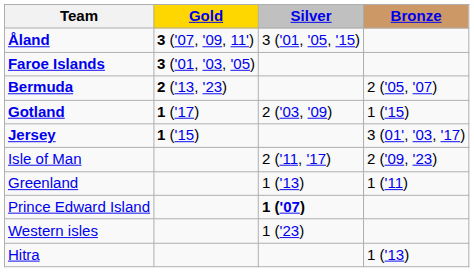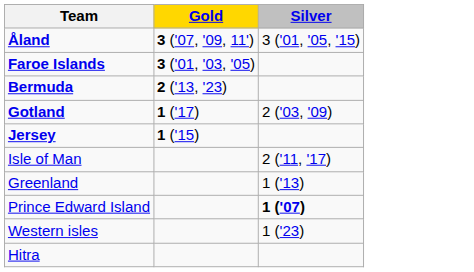 <table class="wikitable">
 <tr align=left>
 <th>Team</th>
 <th style="background-color: gold"><a href='#'>Gold</a></th>
 <th style="background-color: silver"><a href='#'>Silver</a></th>
-<th style="background-color: #CC9966"><a href='#'>Bronze</a></th>
 </tr>
 <tr>
 <td> <strong><a href='#'>Åland</a></strong></td>
 <td><strong>3</strong> (<a href='#'>'07</a>, <a href='#'>'09</a>, <a href='#'>11'</a>)</td>
 <td>3 (<a href='#'>'01</a>, <a href='#'>'05</a>, <a href='#'>'15</a>)</td>
-<td></td>
 </tr>
 <tr>
 <td> <strong><a href='#'>Faroe Islands</a></strong></td>
 <td><strong>3</strong> (<a href='#'>'01</a>, <a href='#'>'03</a>, <a href='#'>'05</a>)</td>
-<td></td>
 <td></td>
 </tr>
 <tr>
 <td> <strong><a href='#'>Bermuda</a></strong></td>
 <td><strong>2</strong> (<a href='#'>'13</a>, <a href='#'>'23</a>)</td>
 <td></td>
-<td>2 (<a href='#'>'05</a>, <a href='#'>'07</a>)</td>
 </tr>
 <tr>
 <td> <strong><a href='#'>Gotland</a></strong></td>
 <td><strong>1</strong> (<a href='#'>'17</a>)</td>
 <td>2 (<a href='#'>'03</a>, <a href='#'>'09</a>)</td>
-<td>1 (<a href='#'>'15</a>)</td>
 </tr>
 <tr>
 <td> <strong><a href='#'>Jersey</a></strong></td>
 <td><strong>1</strong> (<a href='#'>'15</a>)</td>
 <td></td>
-<td>3 (<a href='#'>01'</a>, <a href='#'>'03</a>, <a href='#'>'17</a>)</td>
 </tr>
 <tr>
 <td> <a href='#'>Isle of Man</a></td>
 <td></td>
 <td>2 (<a href='#'>'11</a>, <a href='#'>'17</a>)</td>
-<td>2 (<a href='#'>'09</a>, <a href='#'>'23</a>)</td>
 </tr>
 <tr>
 <td> <a href='#'>Greenland</a></td>
 <td></td>
 <td>1 (<a href='#'>'13</a>)</td>
-<td>1 (<a href='#'>'11</a>)</td>
 </tr>
 <tr>
 <td> <a href='#'>Prince Edward Island</a></td>
 <td></td>
 <td><strong>1 (<a href='#'>'07</a>)</strong></td>
-<td></td>
 </tr>
 <tr>
 <td> <a href='#'>Western isles</a></td>
 <td></td>
 <td>1 (<a href='#'>'23</a>)</td>
-<td></td>
 </tr>
 <tr>
 <td> <a href='#'>Hitra</a></td>
 <td></td>
 <td></td>
-<td>1 (<a href='#'>'13</a>)</td>
 </tr>
 </table>
